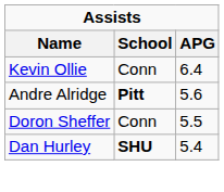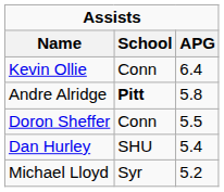 <table class="wikitable">
 <tr>
 <td colspan=3 style="text-align:center;"><strong>Assists</strong></td>
 </tr>
 <tr>
 <th>Name</th>
 <th>School</th>
 <th>APG</th>
 </tr>
 <tr>
 <td><a href='#'>Kevin Ollie</a></td>
 <td>Conn</td>
 <td>6.4</td>
 </tr>
 <tr>
 <td>Andre Alridge</td>
 <td><strong>Pitt</strong></td>
-<td>5.6</td>
+<td>5.8</td>
 </tr>
 <tr>
 <td><a href='#'>Doron Sheffer</a></td>
 <td>Conn</td>
 <td>5.5</td>
 </tr>
 <tr>
 <td><a href='#'>Dan Hurley</a></td>
-<td><strong>SHU</strong></td>
+<td>SHU</td>
 <td>5.4</td>
 </tr>
+<tr>
+<td>Michael Lloyd</td>
+<td>Syr</td>
+<td>5.2</td>
+</tr>
 </table>
